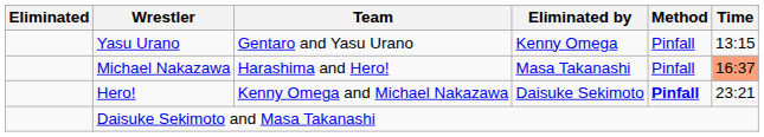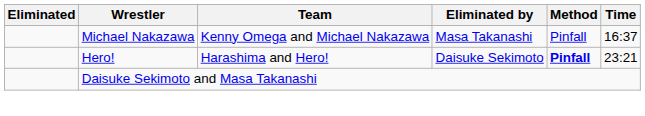 <table class="wikitable sortable">
 <tr>
 <th>Eliminated</th>
 <th>Wrestler</th>
 <th>Team</th>
 <th>Eliminated by</th>
 <th>Method</th>
 <th>Time</th>
 </tr>
 <tr>
 <td></td>
-<td><a href='#'>Yasu Urano</a></td>
-<td><a href='#'>Gentaro</a> and Yasu Urano</td>
-<td><a href='#'>Kenny Omega</a></td>
-<td><a href='#'>Pinfall</a></td>
-<td>13:15</td>
-</tr>
-<tr>
-<td></td>
 <td><a href='#'>Michael Nakazawa</a></td>
-<td><a href='#'>Harashima</a> and <a href='#'>Hero!</a></td>
+<td><a href='#'>Kenny Omega</a> and <a href='#'>Michael Nakazawa</a></td>
 <td><a href='#'>Masa Takanashi</a></td>
 <td><a href='#'>Pinfall</a></td>
-<td style="background: lightsalmon;">16:37</td>
+<td>16:37</td>
 </tr>
 <tr>
 <td></td>
 <td><a href='#'>Hero!</a></td>
-<td><a href='#'>Kenny Omega</a> and <a href='#'>Michael Nakazawa</a></td>
+<td><a href='#'>Harashima</a> and <a href='#'>Hero!</a></td>
 <td><a href='#'>Daisuke Sekimoto</a></td>
 <td><strong><a href='#'>Pinfall</a></strong></td>
 <td>23:21</td>
 </tr>
 <tr>
 <td></td>
 <td colspan="5"><a href='#'>Daisuke Sekimoto</a> and <a href='#'>Masa Takanashi</a></td>
 </tr>
 </table>
